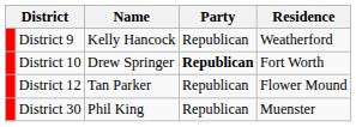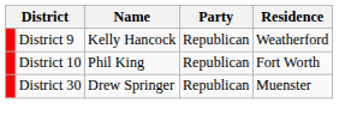 <table class="wikitable">
 <tr>
 <th colspan="2">District</th>
 <th>Name</th>
 <th>Party</th>
 <th>Residence</th>
 </tr>
 <tr>
 <td style="background:red;"> </td>
 <td>District 9</td>
 <td>Kelly Hancock</td>
 <td>Republican</td>
 <td>Weatherford</td>
 </tr>
 <tr>
 <td style="background:red;"> </td>
 <td>District 10</td>
-<td>Drew Springer</td>
-<td><strong>Republican</strong></td>
+<td>Phil King</td>
+<td>Republican</td>
 <td>Fort Worth</td>
 </tr>
 <tr>
 <td style="background:red;"> </td>
-<td>District 12</td>
-<td>Tan Parker</td>
-<td>Republican</td>
-<td>Flower Mound</td>
-</tr>
-<tr>
-<td style="background:red;"> </td>
 <td>District 30</td>
-<td>Phil King</td>
+<td>Drew Springer</td>
 <td>Republican</td>
 <td>Muenster</td>
 </tr>
 </table>
